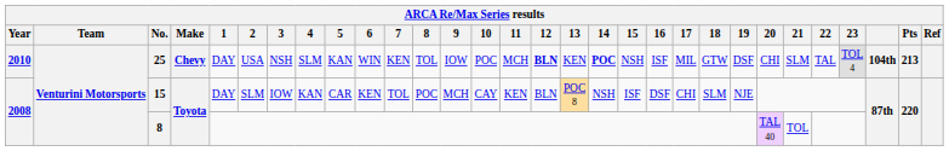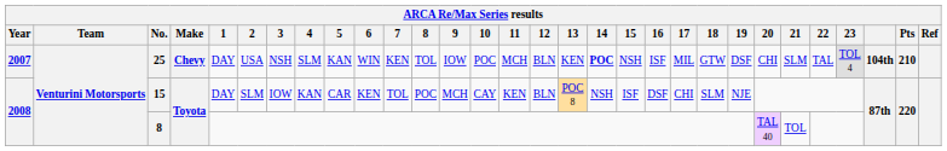 <table class="wikitable" style="text-align:center; font-size:75%">
 <tr>
 <th colspan=45><a href='#'>ARCA Re/Max Series</a> results</th>
 </tr>
 <tr>
 <th>Year</th>
 <th>Team</th>
 <th>No.</th>
 <th>Make</th>
 <th>1</th>
 <th>2</th>
 <th>3</th>
 <th>4</th>
 <th>5</th>
 <th>6</th>
 <th>7</th>
 <th>8</th>
 <th>9</th>
 <th>10</th>
 <th>11</th>
 <th>12</th>
 <th>13</th>
 <th>14</th>
 <th>15</th>
 <th>16</th>
 <th>17</th>
 <th>18</th>
 <th>19</th>
 <th>20</th>
 <th>21</th>
 <th>22</th>
 <th>23</th>
 <th></th>
 <th>Pts</th>
 <th>Ref</th>
 </tr>
 <tr>
-<th><a href='#'>2010</a></th>
+<th><a href='#'>2007</a></th>
 <th rowspan=3><a href='#'>Venturini Motorsports</a></th>
 <th>25</th>
 <th><a href='#'>Chevy</a></th>
 <td><a href='#'>DAY</a></td>
 <td><a href='#'>USA</a></td>
 <td><a href='#'>NSH</a></td>
 <td><a href='#'>SLM</a></td>
 <td><a href='#'>KAN</a></td>
 <td><a href='#'>WIN</a></td>
 <td><a href='#'>KEN</a></td>
 <td><a href='#'>TOL</a></td>
 <td><a href='#'>IOW</a></td>
 <td><a href='#'>POC</a></td>
 <td><a href='#'>MCH</a></td>
-<td><strong><a href='#'>BLN</a></strong></td>
+<td><a href='#'>BLN</a></td>
 <td><a href='#'>KEN</a></td>
 <td><strong><a href='#'>POC</a></strong></td>
 <td><a href='#'>NSH</a></td>
 <td><a href='#'>ISF</a></td>
 <td><a href='#'>MIL</a></td>
 <td><a href='#'>GTW</a></td>
 <td><a href='#'>DSF</a></td>
 <td><a href='#'>CHI</a></td>
 <td><a href='#'>SLM</a></td>
 <td><a href='#'>TAL</a></td>
 <td style="background:#DFDFDF;"><a href='#'>TOL</a><br><small>4</small></td>
 <th>104th</th>
-<th>213</th>
+<th>210</th>
 <th></th>
 </tr>
 <tr>
 <th rowspan=2><a href='#'>2008</a></th>
 <th>15</th>
 <th rowspan=2><a href='#'>Toyota</a></th>
 <td><a href='#'>DAY</a></td>
 <td><a href='#'>SLM</a></td>
 <td><a href='#'>IOW</a></td>
 <td><a href='#'>KAN</a></td>
 <td><a href='#'>CAR</a></td>
 <td><a href='#'>KEN</a></td>
 <td><a href='#'>TOL</a></td>
 <td><a href='#'>POC</a></td>
 <td><a href='#'>MCH</a></td>
 <td><a href='#'>CAY</a></td>
 <td><a href='#'>KEN</a></td>
 <td><a href='#'>BLN</a></td>
 <td style="background:#FFDF9F;"><a href='#'>POC</a><br><small>8</small></td>
 <td><a href='#'>NSH</a></td>
 <td><a href='#'>ISF</a></td>
 <td><a href='#'>DSF</a></td>
 <td><a href='#'>CHI</a></td>
 <td><a href='#'>SLM</a></td>
 <td><a href='#'>NJE</a></td>
 <td colspan=4></td>
 <th rowspan=2>87th</th>
 <th rowspan=2>220</th>
 <th rowspan=2></th>
 </tr>
 <tr>
 <th>8</th>
 <td colspan=19></td>
 <td style="background:#EFCFFF;"><a href='#'>TAL</a><br><small>40</small></td>
 <td><a href='#'>TOL</a></td>
 <td colspan=2></td>
 </tr>
 </table>
